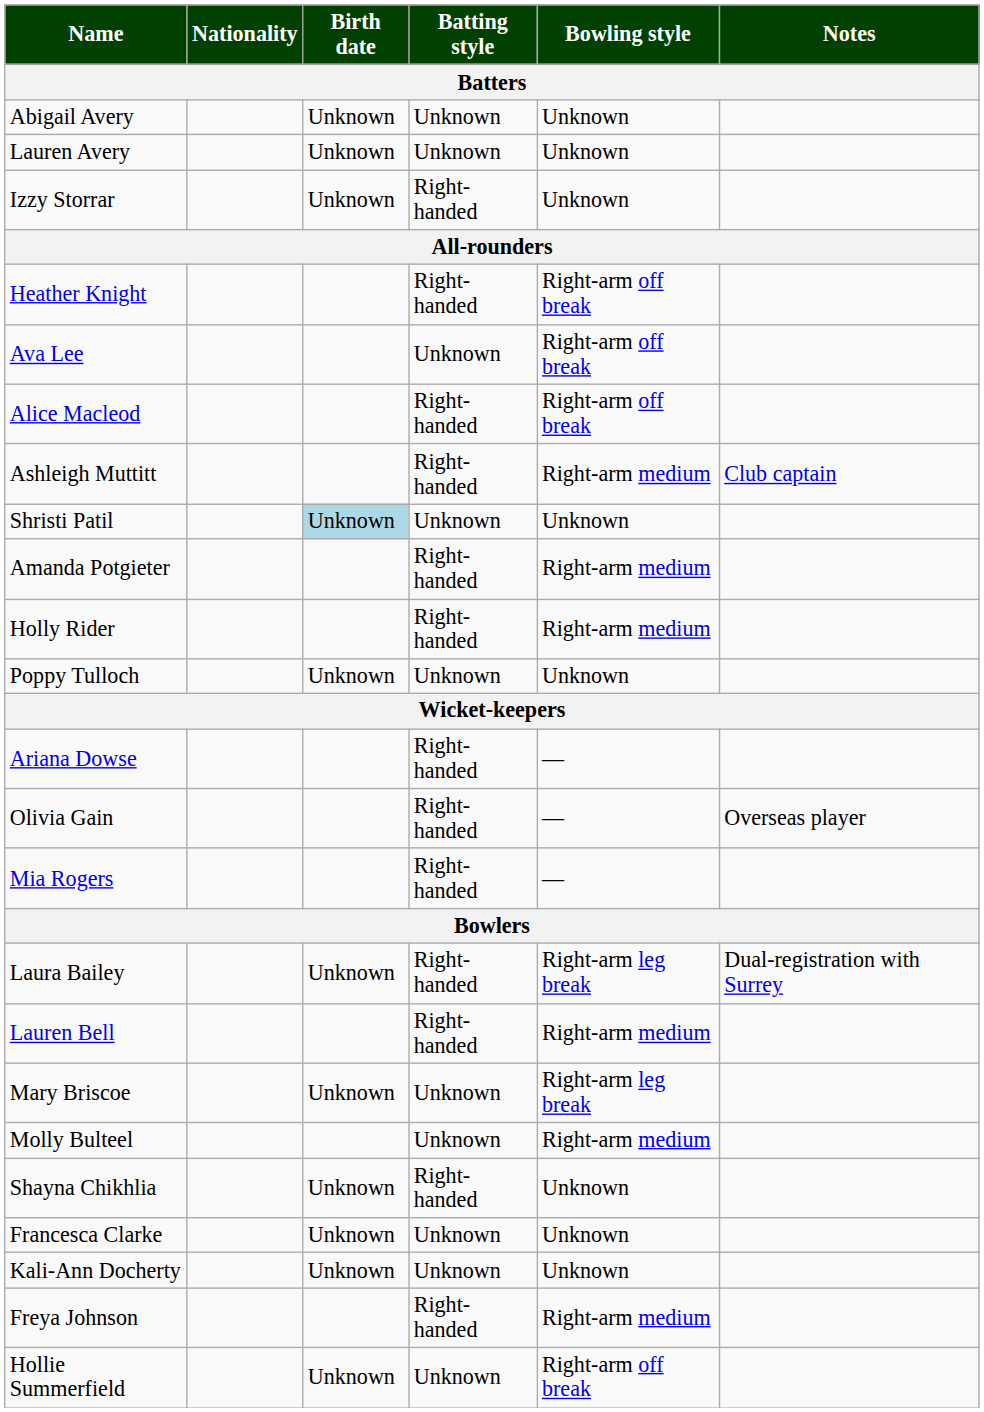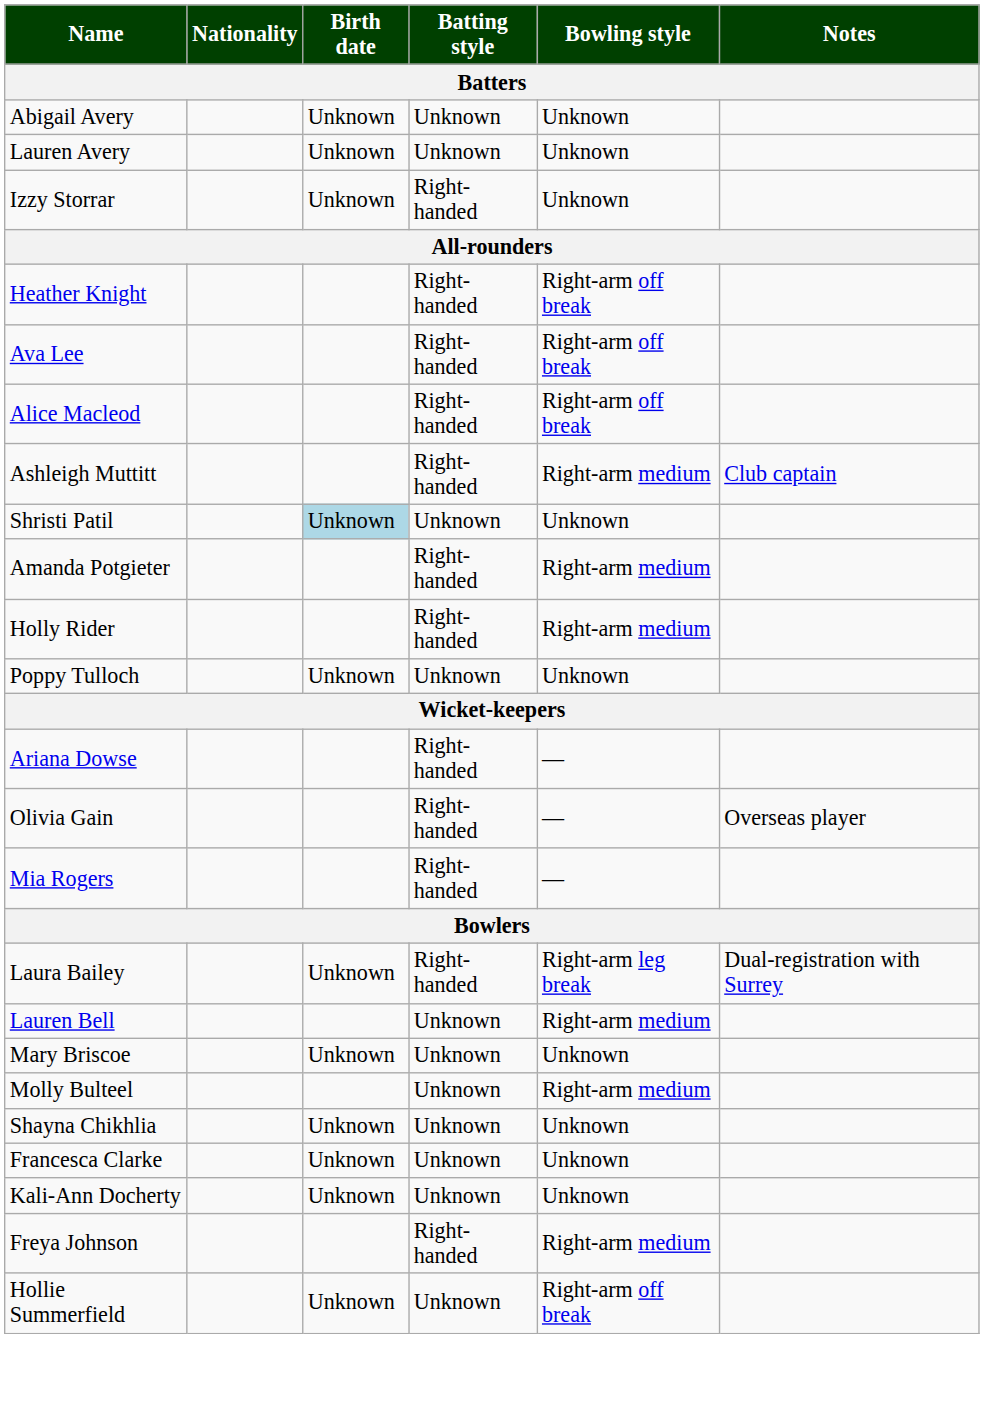 <table class="wikitable"  style="width:80%;">
 <tr>
 <th style="background:#004000; color:white">Name</th>
 <th style="background:#004000; color:white">Nationality</th>
 <th style="background:#004000; color:white">Birth date</th>
 <th style="background:#004000; color:white">Batting style</th>
 <th style="background:#004000; color:white">Bowling style</th>
 <th style="background:#004000; color:white">Notes</th>
 </tr>
 <tr>
 <th colspan="6">Batters</th>
 </tr>
 <tr>
 <td>Abigail Avery</td>
 <td style="text-align:center"></td>
 <td>Unknown</td>
 <td>Unknown</td>
 <td>Unknown</td>
 <td></td>
 </tr>
 <tr>
 <td>Lauren Avery</td>
 <td style="text-align:center"></td>
 <td>Unknown</td>
 <td>Unknown</td>
 <td>Unknown</td>
 <td></td>
 </tr>
 <tr>
 <td>Izzy Storrar</td>
 <td style="text-align:center"></td>
 <td>Unknown</td>
 <td>Right-handed</td>
 <td>Unknown</td>
 <td></td>
 </tr>
 <tr>
 <th colspan="6">All-rounders</th>
 </tr>
 <tr>
 <td><a href='#'>Heather Knight</a> </td>
 <td style="text-align:center"></td>
 <td></td>
 <td>Right-handed</td>
 <td>Right-arm <a href='#'>off break</a></td>
 <td></td>
 </tr>
 <tr>
 <td><a href='#'>Ava Lee</a></td>
 <td style="text-align:center"></td>
 <td></td>
-<td>Unknown</td>
+<td>Right-handed</td>
 <td>Right-arm <a href='#'>off break</a></td>
 <td></td>
 </tr>
 <tr>
 <td><a href='#'>Alice Macleod</a></td>
 <td style="text-align:center"></td>
 <td></td>
 <td>Right-handed</td>
 <td>Right-arm <a href='#'>off break</a></td>
 <td></td>
 </tr>
 <tr>
 <td>Ashleigh Muttitt</td>
 <td style="text-align:center"></td>
 <td></td>
 <td>Right-handed</td>
 <td>Right-arm <a href='#'>medium</a></td>
 <td><a href='#'>Club captain</a></td>
 </tr>
 <tr>
 <td>Shristi Patil</td>
 <td style="text-align:center"></td>
 <td style="background: lightblue;">Unknown</td>
 <td>Unknown</td>
 <td>Unknown</td>
 <td></td>
 </tr>
 <tr>
 <td>Amanda Potgieter</td>
 <td style="text-align:center"></td>
 <td></td>
 <td>Right-handed</td>
 <td>Right-arm <a href='#'>medium</a></td>
 <td></td>
 </tr>
 <tr>
 <td>Holly Rider</td>
 <td style="text-align:center"></td>
 <td></td>
 <td>Right-handed</td>
 <td>Right-arm <a href='#'>medium</a></td>
 <td></td>
 </tr>
 <tr>
 <td>Poppy Tulloch</td>
 <td style="text-align:center"></td>
 <td>Unknown</td>
 <td>Unknown</td>
 <td>Unknown</td>
 <td></td>
 </tr>
 <tr>
 <th colspan="6">Wicket-keepers</th>
 </tr>
 <tr>
 <td><a href='#'>Ariana Dowse</a></td>
 <td style="text-align:center"></td>
 <td></td>
 <td>Right-handed</td>
 <td>—</td>
 <td></td>
 </tr>
 <tr>
 <td>Olivia Gain</td>
 <td style="text-align:center"></td>
 <td></td>
 <td>Right-handed</td>
 <td>—</td>
 <td>Overseas player</td>
 </tr>
 <tr>
 <td><a href='#'>Mia Rogers</a></td>
 <td style="text-align:center"></td>
 <td></td>
 <td>Right-handed</td>
 <td>—</td>
 <td></td>
 </tr>
 <tr>
 <th colspan="6">Bowlers</th>
 </tr>
 <tr>
 <td>Laura Bailey</td>
 <td style="text-align:center"></td>
 <td>Unknown</td>
 <td>Right-handed</td>
 <td>Right-arm <a href='#'>leg break</a></td>
 <td>Dual-registration with <a href='#'>Surrey</a></td>
 </tr>
 <tr>
 <td><a href='#'>Lauren Bell</a> </td>
 <td style="text-align:center"></td>
 <td></td>
-<td>Right-handed</td>
+<td>Unknown</td>
 <td>Right-arm <a href='#'>medium</a></td>
 <td></td>
 </tr>
 <tr>
 <td>Mary Briscoe</td>
 <td style="text-align:center"></td>
 <td>Unknown</td>
 <td>Unknown</td>
-<td>Right-arm <a href='#'>leg break</a></td>
+<td>Unknown</td>
 <td></td>
 </tr>
 <tr>
 <td>Molly Bulteel</td>
 <td style="text-align:center"></td>
 <td></td>
 <td>Unknown</td>
 <td>Right-arm <a href='#'>medium</a></td>
 <td></td>
 </tr>
 <tr>
 <td>Shayna Chikhlia</td>
 <td style="text-align:center"></td>
 <td>Unknown</td>
-<td>Right-handed</td>
+<td>Unknown</td>
 <td>Unknown</td>
 <td></td>
 </tr>
 <tr>
 <td>Francesca Clarke</td>
 <td style="text-align:center"></td>
 <td>Unknown</td>
 <td>Unknown</td>
 <td>Unknown</td>
 <td></td>
 </tr>
 <tr>
 <td>Kali-Ann Docherty</td>
 <td style="text-align:center"></td>
 <td>Unknown</td>
 <td>Unknown</td>
 <td>Unknown</td>
 <td></td>
 </tr>
 <tr>
 <td>Freya Johnson</td>
 <td style="text-align:center"></td>
 <td></td>
 <td>Right-handed</td>
 <td>Right-arm <a href='#'>medium</a></td>
 <td></td>
 </tr>
 <tr>
 <td>Hollie Summerfield</td>
 <td style="text-align:center"></td>
 <td>Unknown</td>
 <td>Unknown</td>
 <td>Right-arm <a href='#'>off break</a></td>
 <td></td>
 </tr>
 </table>
